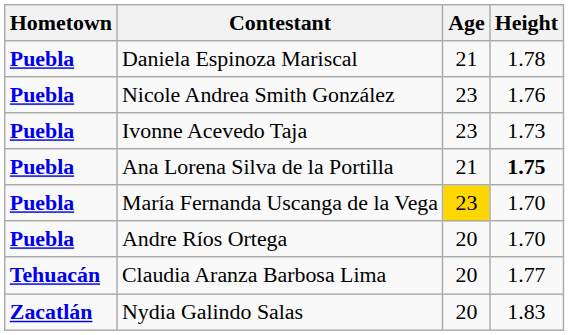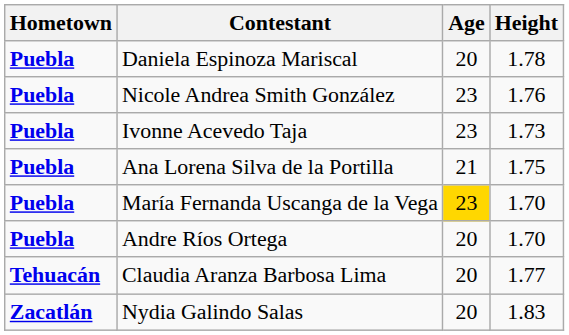 <table class="wikitable sortable" style="font-size: 95%;">
 <tr>
 <th>Hometown</th>
 <th>Contestant</th>
 <th>Age</th>
 <th>Height</th>
 </tr>
 <tr>
 <td><strong><a href='#'>Puebla</a></strong></td>
 <td>Daniela Espinoza Mariscal</td>
-<td align="center">21</td>
+<td align="center">20</td>
 <td align="center">1.78</td>
 </tr>
 <tr>
 <td><strong><a href='#'>Puebla</a></strong></td>
 <td>Nicole Andrea Smith González</td>
 <td align="center">23</td>
 <td align="center">1.76</td>
 </tr>
 <tr>
 <td><strong><a href='#'>Puebla</a></strong></td>
 <td>Ivonne Acevedo Taja</td>
 <td align="center">23</td>
 <td align="center">1.73</td>
 </tr>
 <tr>
 <td><strong><a href='#'>Puebla</a></strong></td>
 <td>Ana Lorena Silva de la Portilla</td>
 <td align="center">21</td>
-<td align="center"><strong>1.75</strong></td>
+<td align="center">1.75</td>
 </tr>
 <tr>
 <td><strong><a href='#'>Puebla</a></strong></td>
 <td>María Fernanda Uscanga de la Vega</td>
 <td align="center" style="background: gold;">23</td>
 <td align="center">1.70</td>
 </tr>
 <tr>
 <td><strong><a href='#'>Puebla</a></strong></td>
 <td>Andre Ríos Ortega</td>
 <td align="center">20</td>
 <td align="center">1.70</td>
 </tr>
 <tr>
 <td><strong><a href='#'>Tehuacán</a></strong></td>
 <td>Claudia Aranza Barbosa Lima</td>
 <td align="center">20</td>
 <td align="center">1.77</td>
 </tr>
 <tr>
 <td><strong><a href='#'>Zacatlán</a></strong></td>
 <td>Nydia Galindo Salas</td>
 <td align="center">20</td>
 <td align="center">1.83</td>
 </tr>
 </table>
